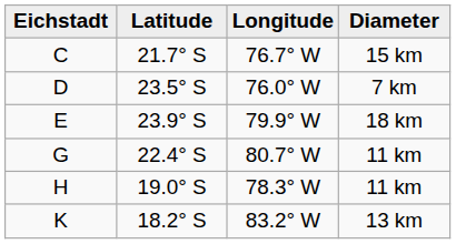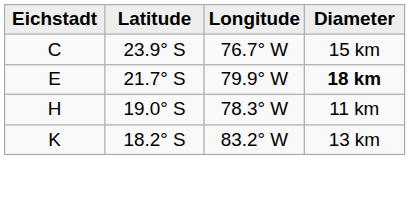 <table class="wikitable">
 <tr>
 <th width="25%" style="background:#eeeeee;">Eichstadt</th>
 <th width="25%" style="background:#eeeeee;">Latitude</th>
 <th width="25%" style="background:#eeeeee;">Longitude</th>
 <th width="25%" style="background:#eeeeee;">Diameter</th>
 </tr>
 <tr>
 <td align="center">C</td>
-<td align="center">21.7° S</td>
+<td align="center">23.9° S</td>
 <td align="center">76.7° W</td>
 <td align="center">15 km</td>
 </tr>
 <tr>
-<td align="center">D</td>
-<td align="center">23.5° S</td>
-<td align="center">76.0° W</td>
-<td align="center">7 km</td>
-</tr>
-<tr>
 <td align="center">E</td>
-<td align="center">23.9° S</td>
+<td align="center">21.7° S</td>
 <td align="center">79.9° W</td>
-<td align="center">18 km</td>
-</tr>
-<tr>
-<td align="center">G</td>
-<td align="center">22.4° S</td>
-<td align="center">80.7° W</td>
-<td align="center">11 km</td>
+<td align="center"><strong>18 km</strong></td>
 </tr>
 <tr>
 <td align="center">H</td>
 <td align="center">19.0° S</td>
 <td align="center">78.3° W</td>
 <td align="center">11 km</td>
 </tr>
 <tr>
 <td align="center">K</td>
 <td align="center">18.2° S</td>
 <td align="center">83.2° W</td>
 <td align="center">13 km</td>
 </tr>
 </table>
